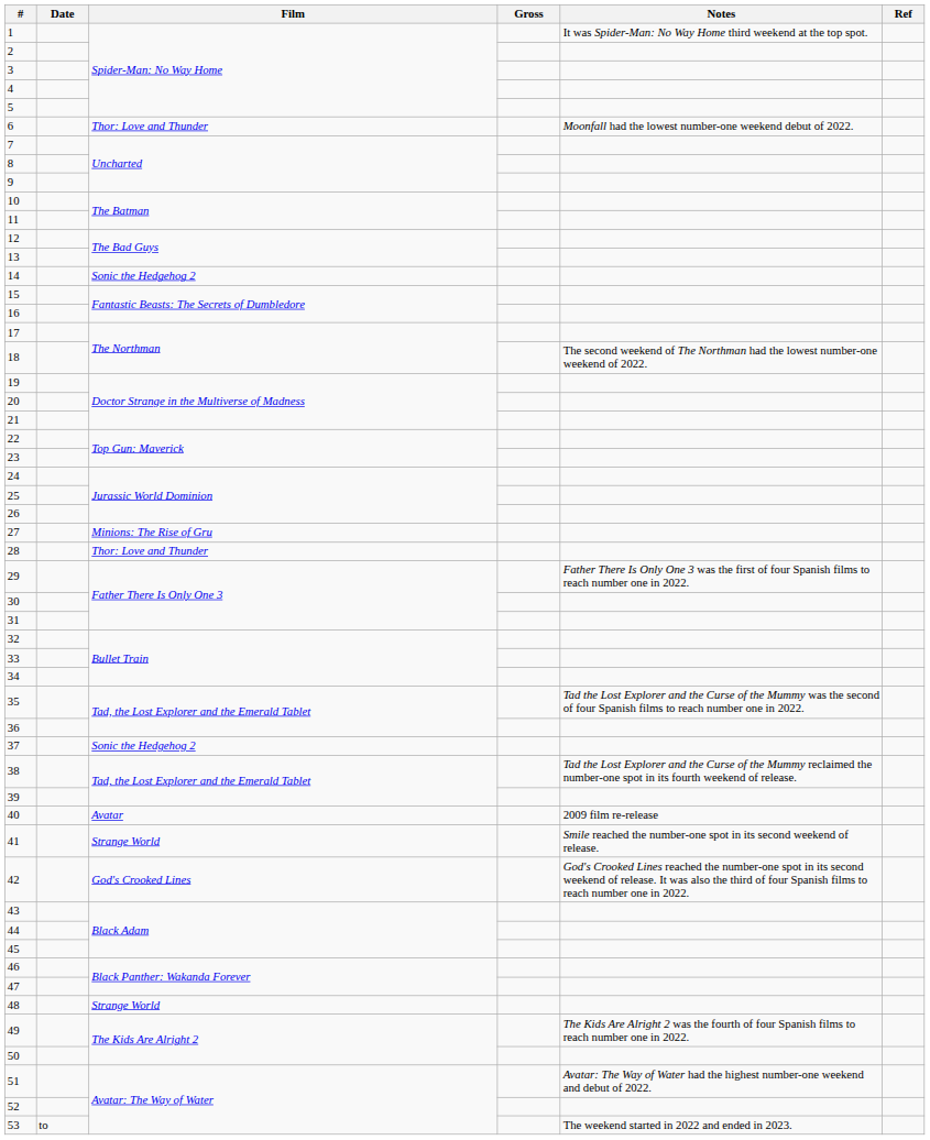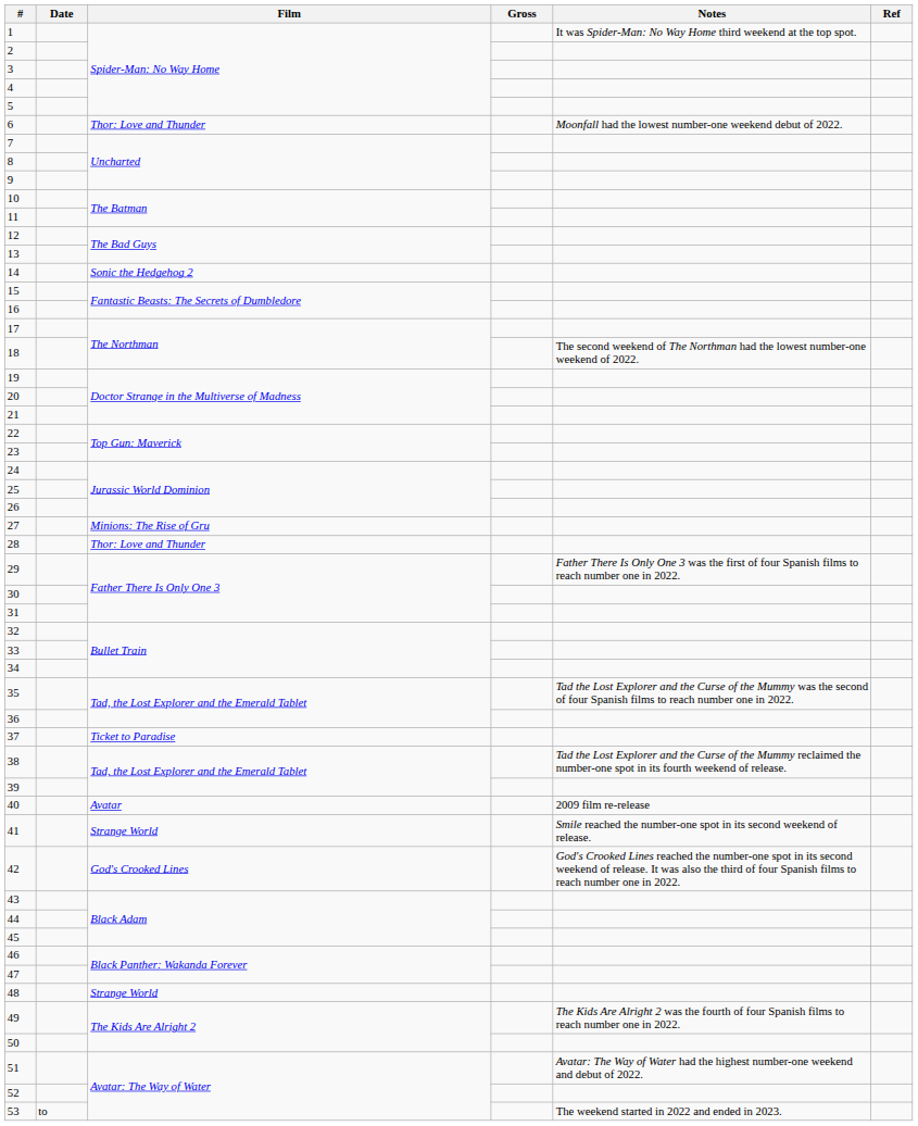 <table class="wikitable sortable">
 <tr>
 <th>#</th>
 <th>Date</th>
 <th>Film</th>
 <th>Gross</th>
 <th style="width:35%;">Notes</th>
 <th>Ref</th>
 </tr>
 <tr>
 <td>1</td>
 <td></td>
 <td rowspan="5"><em><a href='#'>Spider-Man: No Way Home</a></em></td>
 <td></td>
 <td>It was <em>Spider-Man: No Way Home</em> third weekend at the top spot.</td>
 <td></td>
 </tr>
 <tr>
 <td>2</td>
 <td></td>
 <td></td>
 <td></td>
 <td></td>
 </tr>
 <tr>
 <td>3</td>
 <td></td>
 <td></td>
 <td></td>
 <td></td>
 </tr>
 <tr>
 <td>4</td>
 <td></td>
 <td></td>
 <td></td>
 <td></td>
 </tr>
 <tr>
 <td>5</td>
 <td></td>
 <td></td>
 <td></td>
 <td></td>
 </tr>
 <tr>
 <td>6</td>
 <td></td>
 <td><em><a href='#'>Thor: Love and Thunder</a></em></td>
 <td></td>
 <td><em>Moonfall</em> had the lowest number-one weekend debut of 2022.</td>
 <td></td>
 </tr>
 <tr>
 <td>7</td>
 <td></td>
 <td rowspan="3"><em><a href='#'>Uncharted</a></em></td>
 <td></td>
 <td></td>
 <td></td>
 </tr>
 <tr>
 <td>8</td>
 <td></td>
 <td></td>
 <td></td>
 <td></td>
 </tr>
 <tr>
 <td>9</td>
 <td></td>
 <td></td>
 <td></td>
 <td></td>
 </tr>
 <tr>
 <td>10</td>
 <td></td>
 <td rowspan="2"><em><a href='#'>The Batman</a></em></td>
 <td></td>
 <td></td>
 <td></td>
 </tr>
 <tr>
 <td>11</td>
 <td></td>
 <td></td>
 <td></td>
 <td></td>
 </tr>
 <tr>
 <td>12</td>
 <td></td>
 <td rowspan="2"><em><a href='#'>The Bad Guys</a></em></td>
 <td></td>
 <td></td>
 <td></td>
 </tr>
 <tr>
 <td>13</td>
 <td></td>
 <td></td>
 <td></td>
 <td></td>
 </tr>
 <tr>
 <td>14</td>
 <td></td>
 <td><em><a href='#'>Sonic the Hedgehog 2</a></em></td>
 <td></td>
 <td></td>
 <td></td>
 </tr>
 <tr>
 <td>15</td>
 <td></td>
 <td rowspan="2"><em><a href='#'>Fantastic Beasts: The Secrets of Dumbledore</a></em></td>
 <td></td>
 <td></td>
 <td></td>
 </tr>
 <tr>
 <td>16</td>
 <td></td>
 <td></td>
 <td></td>
 <td></td>
 </tr>
 <tr>
 <td>17</td>
 <td></td>
 <td rowspan="2"><em><a href='#'>The Northman</a></em></td>
 <td></td>
 <td></td>
 <td></td>
 </tr>
 <tr>
 <td>18</td>
 <td></td>
 <td></td>
 <td>The second weekend of <em>The Northman</em> had the lowest number-one weekend of 2022.</td>
 <td></td>
 </tr>
 <tr>
 <td>19</td>
 <td></td>
 <td rowspan="3"><em><a href='#'>Doctor Strange in the Multiverse of Madness</a></em></td>
 <td></td>
 <td></td>
 <td></td>
 </tr>
 <tr>
 <td>20</td>
 <td></td>
 <td></td>
 <td></td>
 <td></td>
 </tr>
 <tr>
 <td>21</td>
 <td></td>
 <td></td>
 <td></td>
 <td></td>
 </tr>
 <tr>
 <td>22</td>
 <td></td>
 <td rowspan="2"><em><a href='#'>Top Gun: Maverick</a></em></td>
 <td></td>
 <td></td>
 <td></td>
 </tr>
 <tr>
 <td>23</td>
 <td></td>
 <td></td>
 <td></td>
 <td></td>
 </tr>
 <tr>
 <td>24</td>
 <td></td>
 <td rowspan="3"><em><a href='#'>Jurassic World Dominion</a></em></td>
 <td></td>
 <td></td>
 <td></td>
 </tr>
 <tr>
 <td>25</td>
 <td></td>
 <td></td>
 <td></td>
 <td></td>
 </tr>
 <tr>
 <td>26</td>
 <td></td>
 <td></td>
 <td></td>
 <td></td>
 </tr>
 <tr>
 <td>27</td>
 <td></td>
 <td><em><a href='#'>Minions: The Rise of Gru</a></em></td>
 <td></td>
 <td></td>
 <td></td>
 </tr>
 <tr>
 <td>28</td>
 <td></td>
 <td><em><a href='#'>Thor: Love and Thunder</a></em></td>
 <td></td>
 <td></td>
 <td></td>
 </tr>
 <tr>
 <td>29</td>
 <td></td>
 <td rowspan="3"><em><a href='#'>Father There Is Only One 3</a></em></td>
 <td></td>
 <td><em>Father There Is Only One 3</em> was the first of four Spanish films to reach number one in 2022.</td>
 <td></td>
 </tr>
 <tr>
 <td>30</td>
 <td></td>
 <td></td>
 <td></td>
 <td></td>
 </tr>
 <tr>
 <td>31</td>
 <td></td>
 <td></td>
 <td></td>
 <td></td>
 </tr>
 <tr>
 <td>32</td>
 <td></td>
 <td rowspan=3><em><a href='#'>Bullet Train</a></em></td>
 <td></td>
 <td></td>
 <td></td>
 </tr>
 <tr>
 <td>33</td>
 <td></td>
 <td></td>
 <td></td>
 <td></td>
 </tr>
 <tr>
 <td>34</td>
 <td></td>
 <td></td>
 <td></td>
 <td></td>
 </tr>
 <tr>
 <td>35</td>
 <td></td>
 <td rowspan=2><em><a href='#'>Tad, the Lost Explorer and the Emerald Tablet</a></em></td>
 <td></td>
 <td><em>Tad the Lost Explorer and the Curse of the Mummy</em> was the second of four Spanish films to reach number one in 2022.</td>
 <td></td>
 </tr>
 <tr>
 <td>36</td>
 <td></td>
 <td></td>
 <td></td>
 <td></td>
 </tr>
 <tr>
 <td>37</td>
 <td></td>
-<td><em><a href='#'>Sonic the Hedgehog 2</a></em></td>
+<td><em><a href='#'>Ticket to Paradise</a></em></td>
 <td></td>
 <td></td>
 <td></td>
 </tr>
 <tr>
 <td>38</td>
 <td></td>
 <td rowspan=2><em><a href='#'>Tad, the Lost Explorer and the Emerald Tablet</a></em></td>
 <td></td>
 <td><em>Tad the Lost Explorer and the Curse of the Mummy</em> reclaimed the number-one spot in its fourth weekend of release.</td>
 <td></td>
 </tr>
 <tr>
 <td>39</td>
 <td></td>
 <td></td>
 <td></td>
 <td></td>
 </tr>
 <tr>
 <td>40</td>
 <td></td>
 <td><em><a href='#'>Avatar</a></em></td>
 <td></td>
 <td>2009 film re-release</td>
 <td></td>
 </tr>
 <tr>
 <td>41</td>
 <td></td>
 <td><em><a href='#'>Strange World</a></em></td>
 <td></td>
 <td><em>Smile</em> reached the number-one spot in its second weekend of release.</td>
 <td></td>
 </tr>
 <tr>
 <td>42</td>
 <td></td>
 <td><em><a href='#'>God's Crooked Lines</a></em></td>
 <td></td>
 <td><em>God's Crooked Lines</em> reached the number-one spot in its second weekend of release. It was also the third of four Spanish films to reach number one in 2022.</td>
 <td></td>
 </tr>
 <tr>
 <td>43</td>
 <td></td>
 <td rowspan=3><em><a href='#'>Black Adam</a></em></td>
 <td></td>
 <td></td>
 <td></td>
 </tr>
 <tr>
 <td>44</td>
 <td></td>
 <td></td>
 <td></td>
 <td></td>
 </tr>
 <tr>
 <td>45</td>
 <td></td>
 <td></td>
 <td></td>
 <td></td>
 </tr>
 <tr>
 <td>46</td>
 <td></td>
 <td rowspan=2><em><a href='#'>Black Panther: Wakanda Forever</a></em></td>
 <td></td>
 <td></td>
 <td></td>
 </tr>
 <tr>
 <td>47</td>
 <td></td>
 <td></td>
 <td></td>
 <td></td>
 </tr>
 <tr>
 <td>48</td>
 <td></td>
 <td><em><a href='#'>Strange World</a></em></td>
 <td></td>
 <td></td>
 <td></td>
 </tr>
 <tr>
 <td>49</td>
 <td></td>
 <td rowspan=2><em><a href='#'>The Kids Are Alright 2</a></em></td>
 <td></td>
 <td><em>The Kids Are Alright 2</em>  was the fourth of four Spanish films to reach number one in 2022.</td>
 <td></td>
 </tr>
 <tr>
 <td>50</td>
 <td></td>
 <td></td>
 <td></td>
 <td></td>
 </tr>
 <tr>
 <td>51</td>
 <td></td>
 <td rowspan="3"><em><a href='#'>Avatar: The Way of Water</a></em></td>
 <td></td>
 <td><em>Avatar: The Way of Water</em> had the highest number-one weekend and debut of 2022.</td>
 <td></td>
 </tr>
 <tr>
 <td>52</td>
 <td></td>
 <td></td>
 <td></td>
 <td></td>
 </tr>
 <tr>
 <td>53</td>
 <td> to </td>
 <td></td>
 <td>The weekend started in 2022 and ended in 2023.</td>
 <td></td>
 </tr>
 </table>
